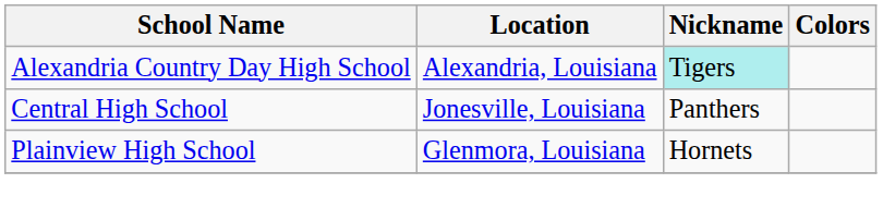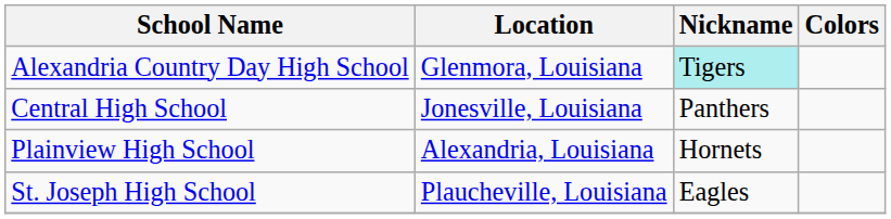 <table class="wikitable">
 <tr>
 <th>School Name</th>
 <th>Location</th>
 <th>Nickname</th>
 <th>Colors</th>
 </tr>
 <tr>
 <td><a href='#'>Alexandria Country Day High School</a></td>
-<td><a href='#'>Alexandria, Louisiana</a></td>
+<td><a href='#'>Glenmora, Louisiana</a></td>
 <td style="background: paleturquoise;">Tigers</td>
 <td>  </td>
 </tr>
 <tr>
 <td><a href='#'>Central High School</a></td>
 <td><a href='#'>Jonesville, Louisiana</a></td>
 <td>Panthers</td>
 <td> </td>
 </tr>
 <tr>
 <td><a href='#'>Plainview High School</a></td>
-<td><a href='#'>Glenmora, Louisiana</a></td>
+<td><a href='#'>Alexandria, Louisiana</a></td>
 <td>Hornets</td>
+<td> </td>
+</tr>
+<tr>
+<td><a href='#'>St. Joseph High School</a></td>
+<td><a href='#'>Plaucheville, Louisiana</a></td>
+<td>Eagles</td>
 <td> </td>
 </tr>
 <tr>
 </tr>
 </table>
